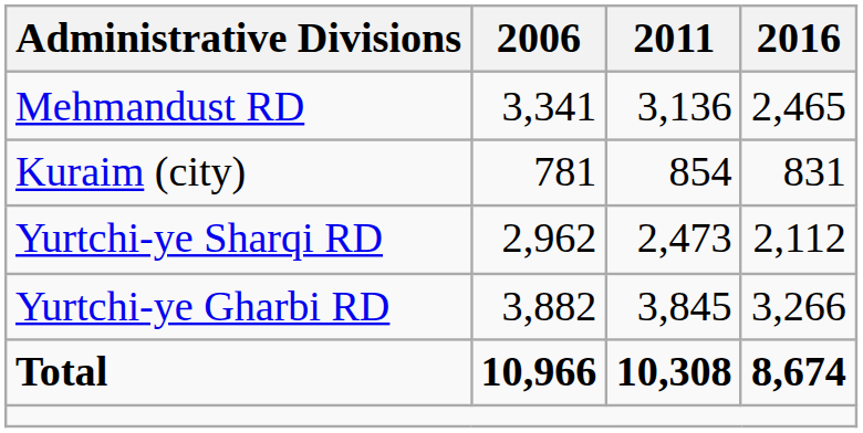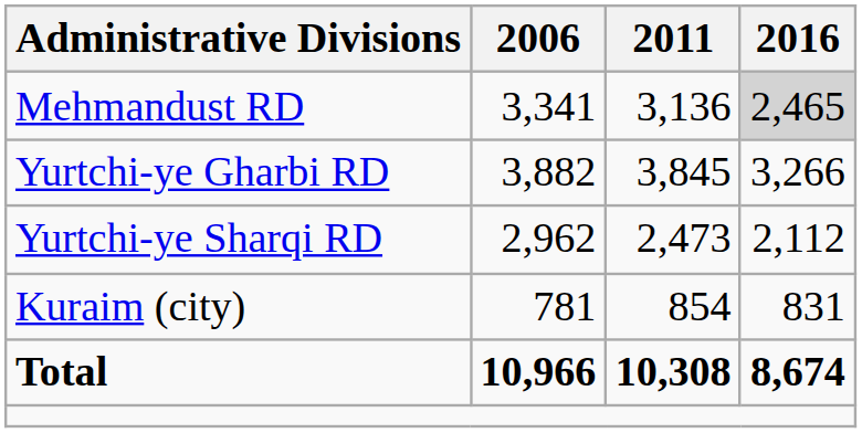 <table class="wikitable">
 <tr>
 <th>Administrative Divisions</th>
 <th>2006</th>
 <th>2011</th>
 <th>2016</th>
 </tr>
 <tr>
 <td><a href='#'>Mehmandust RD</a></td>
 <td style="text-align: right;">3,341</td>
 <td style="text-align: right;">3,136</td>
-<td style="text-align: right;">2,465</td>
+<td style="background: lightgrey; text-align: right;">2,465</td>
 </tr>
 <tr>
-<td><a href='#'>Kuraim</a> (city)</td>
-<td style="text-align: right;">781</td>
-<td style="text-align: right;">854</td>
-<td style="text-align: right;">831</td>
+<td><a href='#'>Yurtchi-ye Gharbi RD</a></td>
+<td style="text-align: right;">3,882</td>
+<td style="text-align: right;">3,845</td>
+<td style="text-align: right;">3,266</td>
 </tr>
 <tr>
 <td><a href='#'>Yurtchi-ye Sharqi RD</a></td>
 <td style="text-align: right;">2,962</td>
 <td style="text-align: right;">2,473</td>
 <td style="text-align: right;">2,112</td>
 </tr>
 <tr>
-<td><a href='#'>Yurtchi-ye Gharbi RD</a></td>
-<td style="text-align: right;">3,882</td>
-<td style="text-align: right;">3,845</td>
-<td style="text-align: right;">3,266</td>
+<td><a href='#'>Kuraim</a> (city)</td>
+<td style="text-align: right;">781</td>
+<td style="text-align: right;">854</td>
+<td style="text-align: right;">831</td>
 </tr>
 <tr>
 <td><strong>Total</strong></td>
 <td style="text-align: right;"><strong>10,966</strong></td>
 <td style="text-align: right;"><strong>10,308</strong></td>
 <td style="text-align: right;"><strong>8,674</strong></td>
 </tr>
 <tr>
 <td colspan=4></td>
 </tr>
 </table>
